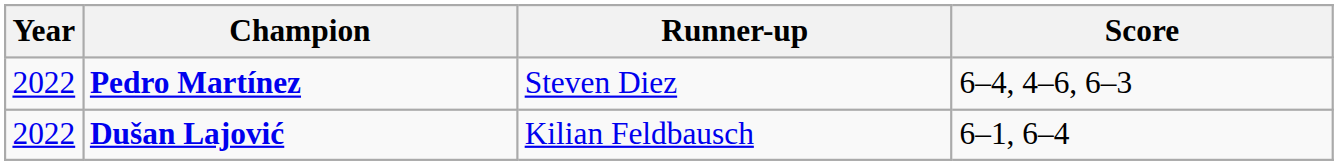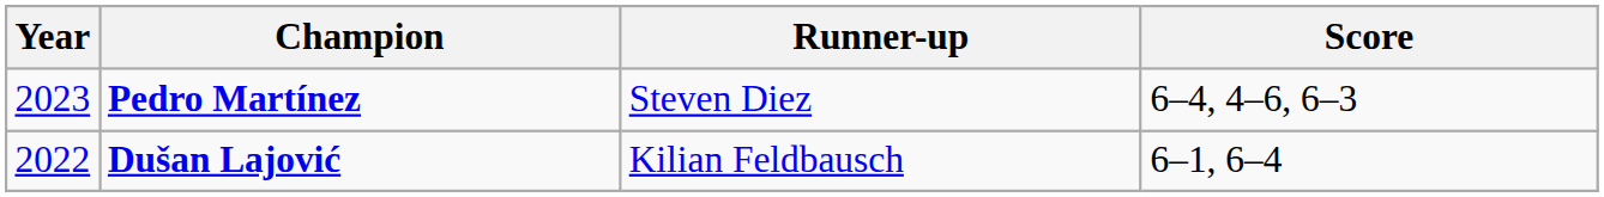 <table class="wikitable" style="font-size:90%">
 <tr>
 <th>Year</th>
 <th style="width:200px;">Champion</th>
 <th style="width:200px;">Runner-up</th>
 <th style="width:175px;">Score</th>
 </tr>
 <tr>
-<td><a href='#'>2022</a></td>
+<td><a href='#'>2023</a></td>
 <td> <strong><a href='#'>Pedro Martínez</a></strong></td>
 <td> <a href='#'>Steven Diez</a></td>
 <td>6–4, 4–6, 6–3</td>
 </tr>
 <tr>
 <td><a href='#'>2022</a></td>
 <td> <strong><a href='#'>Dušan Lajović</a></strong></td>
 <td> <a href='#'>Kilian Feldbausch</a></td>
 <td>6–1, 6–4</td>
 </tr>
 </table>
